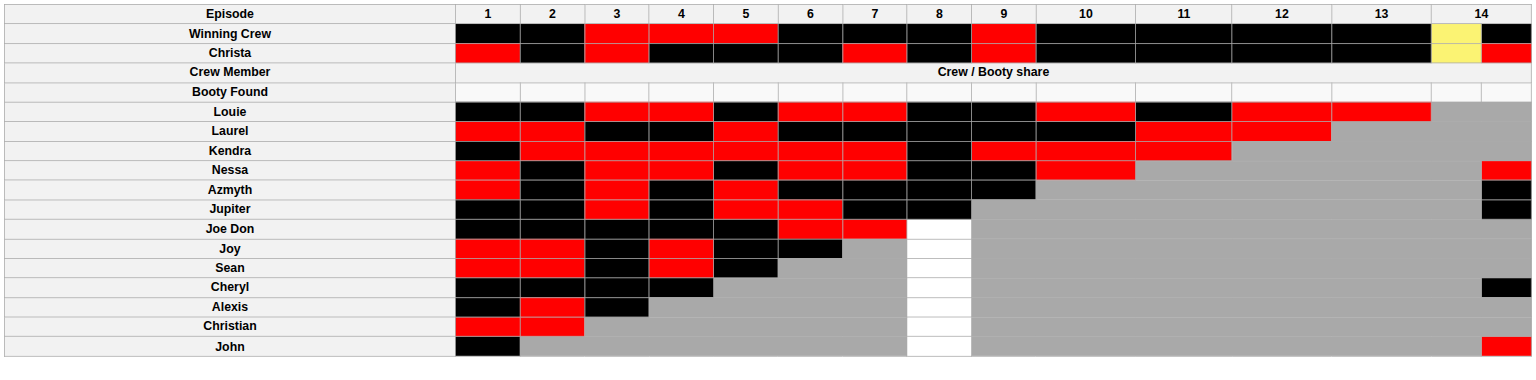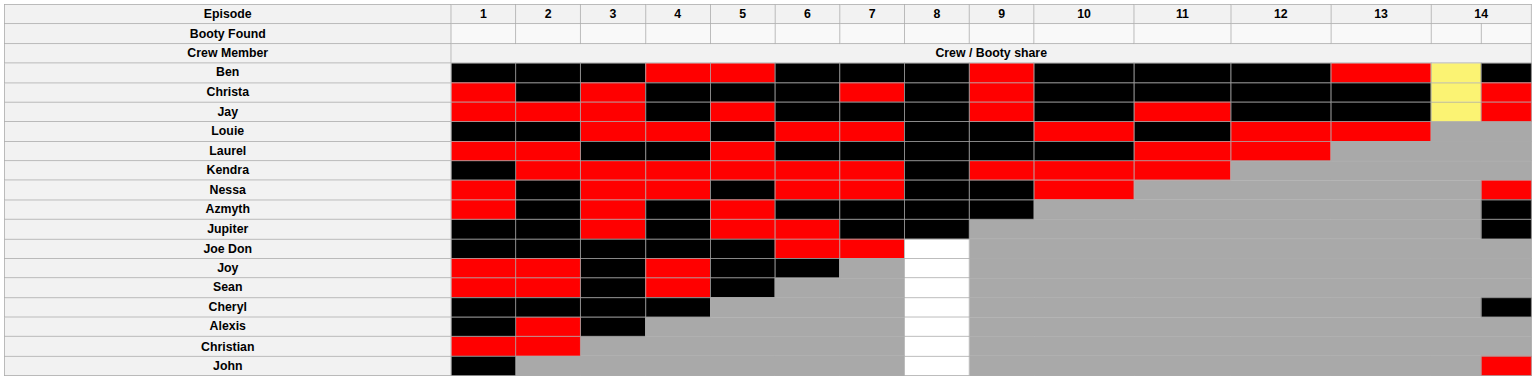 <table class="wikitable nowrap" width=100% style="text-align:center;">
 <tr>
 <th>Episode</th>
 <th>1</th>
 <th>2</th>
 <th>3</th>
 <th>4</th>
 <th>5</th>
 <th>6</th>
 <th>7</th>
 <th>8</th>
 <th>9</th>
 <th>10</th>
 <th>11</th>
 <th>12</th>
 <th>13</th>
 <th colspan=2>14</th>
 </tr>
 <tr>
-<th>Winning Crew</th>
+<th>Booty Found</th>
+<td></td>
+<td></td>
+<td></td>
+<td></td>
+<td></td>
+<td></td>
+<td></td>
+<td></td>
+<td></td>
+<td></td>
+<td></td>
+<td></td>
+<td></td>
+<td></td>
+<td></td>
+</tr>
+<tr>
+<th>Crew Member</th>
+<th colspan=15>Crew / Booty share</th>
+</tr>
+<tr>
+<th>Ben</th>
 <td bgcolor=black></td>
 <td bgcolor=black></td>
-<td bgcolor=red></td>
+<td bgcolor=black></td>
 <td bgcolor=red></td>
 <td bgcolor=red></td>
 <td bgcolor=black></td>
 <td bgcolor=black></td>
 <td bgcolor=black></td>
 <td bgcolor=red></td>
 <td bgcolor=black></td>
 <td bgcolor=black></td>
 <td bgcolor=black></td>
-<td bgcolor=black></td>
-<td bgcolor=#FBF373></td>
+<td bgcolor=red></td>
+<td bgcolor="#FBF373"></td>
 <td bgcolor=black></td>
 </tr>
 <tr>
 <th>Christa</th>
 <td bgcolor=red></td>
 <td bgcolor=black></td>
 <td bgcolor=red></td>
 <td bgcolor=black></td>
 <td bgcolor=black></td>
 <td bgcolor=black></td>
 <td bgcolor=red></td>
 <td bgcolor=black></td>
 <td bgcolor=red></td>
 <td bgcolor=black></td>
 <td bgcolor=black></td>
 <td bgcolor=black></td>
 <td bgcolor=black></td>
 <td bgcolor=#FBF373></td>
 <td bgcolor=red></td>
 </tr>
 <tr>
-<th>Crew Member</th>
-<th colspan=15>Crew / Booty share</th>
-</tr>
-<tr>
-<th>Booty Found</th>
-<td></td>
-<td></td>
-<td></td>
-<td></td>
-<td></td>
-<td></td>
-<td></td>
-<td></td>
-<td></td>
-<td></td>
-<td></td>
-<td></td>
-<td></td>
-<td></td>
-<td></td>
+<th>Jay</th>
+<td bgcolor=red></td>
+<td bgcolor=red></td>
+<td bgcolor=red></td>
+<td bgcolor=black></td>
+<td bgcolor=red></td>
+<td bgcolor=black></td>
+<td bgcolor=black></td>
+<td bgcolor=black></td>
+<td bgcolor=red></td>
+<td bgcolor=black></td>
+<td bgcolor=red></td>
+<td bgcolor=black></td>
+<td bgcolor=black></td>
+<td bgcolor=#FBF373></td>
+<td bgcolor=red></td>
 </tr>
 <tr>
 <th>Louie</th>
 <td bgcolor=black></td>
 <td bgcolor=black></td>
 <td bgcolor=red></td>
 <td bgcolor=red></td>
 <td bgcolor=black></td>
 <td bgcolor=red></td>
 <td bgcolor=red></td>
 <td bgcolor=black></td>
 <td bgcolor=black></td>
 <td bgcolor=red></td>
 <td bgcolor=black></td>
 <td bgcolor=red></td>
 <td bgcolor=red></td>
 <td colspan=2 bgcolor="darkgray"></td>
 </tr>
 <tr>
 <th>Laurel</th>
 <td bgcolor=red></td>
 <td bgcolor=red></td>
 <td bgcolor=black></td>
 <td bgcolor=black></td>
 <td bgcolor=red></td>
 <td bgcolor=black></td>
 <td bgcolor=black></td>
 <td bgcolor=black></td>
 <td bgcolor=black></td>
 <td bgcolor=black></td>
 <td bgcolor=red></td>
 <td bgcolor=red></td>
 <td colspan=3 bgcolor="darkgray"></td>
 </tr>
 <tr>
 <th>Kendra</th>
 <td bgcolor=black></td>
 <td bgcolor=red></td>
 <td bgcolor=red></td>
 <td bgcolor=red></td>
 <td bgcolor=red></td>
 <td bgcolor=red></td>
 <td bgcolor=red></td>
 <td bgcolor=black></td>
 <td bgcolor=red></td>
 <td bgcolor=red></td>
 <td bgcolor=red></td>
 <td colspan=4 bgcolor="darkgray"></td>
 </tr>
 <tr>
 <th>Nessa</th>
 <td bgcolor=red></td>
 <td bgcolor=black></td>
 <td bgcolor=red></td>
 <td bgcolor=red></td>
 <td bgcolor=black></td>
 <td bgcolor=red></td>
 <td bgcolor=red></td>
 <td bgcolor=black></td>
 <td bgcolor=black></td>
 <td bgcolor=red></td>
 <td colspan=4 bgcolor="darkgray"></td>
 <td bgcolor=red></td>
 </tr>
 <tr>
 <th>Azmyth</th>
 <td bgcolor=red></td>
 <td bgcolor=black></td>
 <td bgcolor=red></td>
 <td bgcolor=black></td>
 <td bgcolor=red></td>
 <td bgcolor=black></td>
 <td bgcolor=black></td>
 <td bgcolor=black></td>
 <td bgcolor=black></td>
 <td colspan=5 bgcolor="darkgray"></td>
 <td bgcolor=black></td>
 </tr>
 <tr>
 <th>Jupiter</th>
 <td bgcolor=black></td>
 <td bgcolor=black></td>
 <td bgcolor=red></td>
 <td bgcolor=black></td>
 <td bgcolor=red></td>
 <td bgcolor=red></td>
 <td bgcolor=black></td>
 <td bgcolor=black></td>
 <td colspan=6 bgcolor="darkgray"></td>
 <td bgcolor=black></td>
 </tr>
 <tr>
 <th>Joe Don</th>
 <td bgcolor=black></td>
 <td bgcolor=black></td>
 <td bgcolor=black></td>
 <td bgcolor=black></td>
 <td bgcolor=black></td>
 <td bgcolor=red></td>
 <td bgcolor=red></td>
 <td bgcolor=white></td>
 <td colspan=7 bgcolor="darkgray"></td>
 </tr>
 <tr>
 <th>Joy</th>
 <td bgcolor=red></td>
 <td bgcolor=red></td>
 <td bgcolor=black></td>
 <td bgcolor=red></td>
 <td bgcolor=black></td>
 <td bgcolor=black></td>
 <td colspan=1 bgcolor="darkgray"></td>
 <td bgcolor=white></td>
 <td colspan=7 bgcolor="darkgray"></td>
 </tr>
 <tr>
 <th>Sean</th>
 <td bgcolor=red></td>
 <td bgcolor=red></td>
 <td bgcolor=black></td>
 <td bgcolor=red></td>
 <td bgcolor=black></td>
 <td colspan=2 bgcolor="darkgray"></td>
 <td bgcolor=white></td>
 <td colspan=7 bgcolor="darkgray"></td>
 </tr>
 <tr>
 <th>Cheryl</th>
 <td bgcolor=black></td>
 <td bgcolor=black></td>
 <td bgcolor=black></td>
 <td bgcolor=black></td>
 <td colspan=3 bgcolor="darkgray"></td>
 <td bgcolor=white></td>
 <td colspan=6 bgcolor="darkgray"></td>
 <td bgcolor=black></td>
 </tr>
 <tr>
 <th>Alexis</th>
 <td bgcolor=black></td>
 <td bgcolor=red></td>
 <td bgcolor=black></td>
 <td colspan=4 bgcolor="darkgray"></td>
 <td bgcolor=white></td>
 <td colspan=7 bgcolor="darkgray"></td>
 </tr>
 <tr>
 <th>Christian</th>
 <td bgcolor=red></td>
 <td bgcolor=red></td>
 <td colspan=5 bgcolor="darkgray"></td>
 <td bgcolor=white></td>
 <td colspan=7 bgcolor="darkgray"></td>
 </tr>
 <tr>
 <th>John</th>
 <td bgcolor=black></td>
 <td colspan=6 bgcolor="darkgray"></td>
 <td bgcolor=white></td>
 <td colspan=6 bgcolor="darkgray"></td>
 <td bgcolor=red></td>
 </tr>
 </table>
